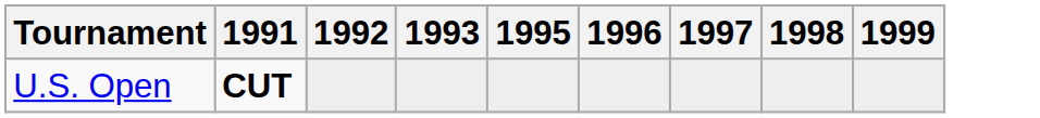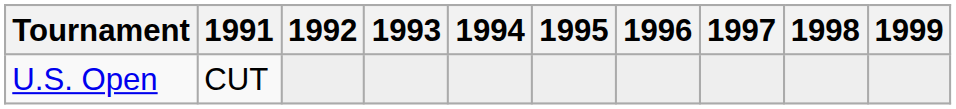 <table class="wikitable" style="font-size:95%;">
 <tr>
 <th>Tournament</th>
 <th>1991</th>
 <th>1992</th>
 <th>1993</th>
+<th>1994</th>
 <th>1995</th>
 <th>1996</th>
 <th>1997</th>
 <th>1998</th>
 <th>1999</th>
 </tr>
 <tr>
 <td align=left><a href='#'>U.S. Open</a></td>
-<td><strong>CUT</strong></td>
+<td>CUT</td>
+<td style="background:#eeeeee;"></td>
 <td style="background:#eeeeee;"></td>
 <td style="background:#eeeeee;"></td>
 <td style="background:#eeeeee;"></td>
 <td style="background:#eeeeee;"></td>
 <td style="background:#eeeeee;"></td>
 <td style="background:#eeeeee;"></td>
 <td style="background:#eeeeee;"></td>
 </tr>
 </table>
